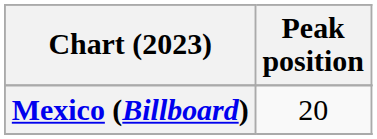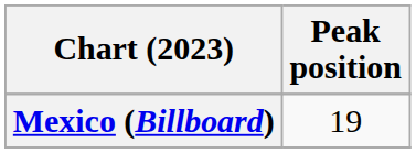 <table class="wikitable sortable plainrowheaders" style="text-align:center">
 <tr>
 <th scope="col">Chart (2023)</th>
 <th scope="col">Peak<br>position</th>
 </tr>
 <tr>
 </tr>
 <tr>
 <th scope="row"><a href='#'>Mexico</a> (<a href='#'><em>Billboard</em></a>)</th>
-<td>20</td>
+<td>19</td>
 </tr>
 <tr>
 </tr>
 <tr>
 </tr>
 </table>
